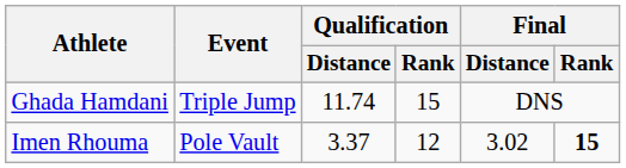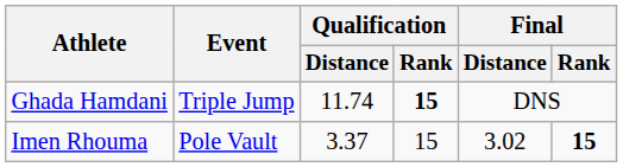 <table class="wikitable" style="font-size:90%">
 <tr>
 <th rowspan=2>Athlete</th>
 <th rowspan=2>Event</th>
 <th colspan=2>Qualification</th>
 <th colspan=2>Final</th>
 </tr>
 <tr style="font-size:95%">
 <th>Distance</th>
 <th>Rank</th>
 <th>Distance</th>
 <th>Rank</th>
 </tr>
 <tr align=center>
 <td align=left><a href='#'>Ghada Hamdani</a></td>
 <td align=left><a href='#'>Triple Jump</a></td>
 <td>11.74</td>
-<td>15</td>
+<td><strong>15</strong></td>
 <td Colspan=2>DNS</td>
 </tr>
 <tr align=center>
 <td align=left><a href='#'>Imen Rhouma</a></td>
 <td align=left><a href='#'>Pole Vault</a></td>
 <td>3.37</td>
-<td>12</td>
+<td>15</td>
 <td>3.02</td>
 <td><strong>15</strong></td>
 </tr>
 </table>
